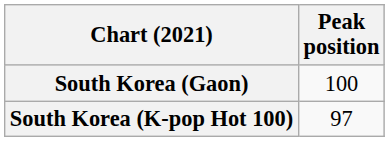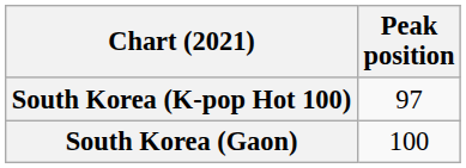 <table class="wikitable plainrowheaders" style="text-align:center">
 <tr>
 <th scope="col">Chart (2021)</th>
 <th scope="col">Peak<br>position</th>
 </tr>
 <tr>
+<th scope="row">South Korea (K-pop Hot 100)</th>
+<td>97</td>
+</tr>
+<tr>
 <th scope="row">South Korea (Gaon)</th>
 <td>100</td>
 </tr>
-<tr>
-<th scope="row">South Korea (K-pop Hot 100)</th>
-<td>97</td>
-</tr>
 </table>
